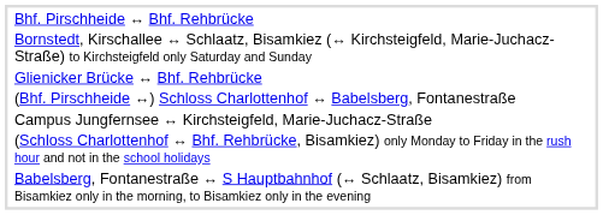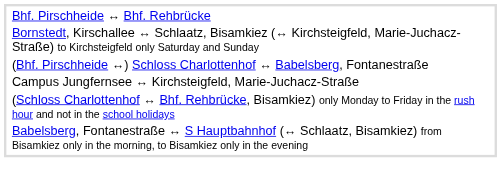 <table border="0" style="border: 3px solid gainsboro; ">
 <tr>
 <td></td>
 <td><a href='#'>Bhf. Pirschheide</a> ↔ <a href='#'>Bhf. Rehbrücke</a></td>
 </tr>
 <tr>
 <td></td>
 <td><a href='#'>Bornstedt</a>, Kirschallee ↔ Schlaatz, Bisamkiez (↔ Kirchsteigfeld, Marie-Juchacz-Straße) <small>to Kirchsteigfeld only Saturday and Sunday</small></td>
-</tr>
-<tr>
-<td></td>
-<td><a href='#'>Glienicker Brücke</a> ↔ <a href='#'>Bhf. Rehbrücke</a></td>
 </tr>
 <tr>
 <td></td>
 <td>(<a href='#'>Bhf. Pirschheide</a> ↔) <a href='#'>Schloss Charlottenhof</a> ↔ <a href='#'>Babelsberg</a>, Fontanestraße</td>
 </tr>
 <tr>
 <td></td>
 <td>Campus Jungfernsee ↔ Kirchsteigfeld, Marie-Juchacz-Straße</td>
 </tr>
 <tr>
 <td></td>
 <td>(<a href='#'>Schloss Charlottenhof</a> ↔ <a href='#'>Bhf. Rehbrücke</a>, Bisamkiez) <small>only Monday to Friday in the <a href='#'>rush hour</a> and not in the <a href='#'>school holidays</a></small></td>
 </tr>
 <tr>
 <td></td>
 <td><a href='#'>Babelsberg</a>, Fontanestraße ↔ <a href='#'>S Hauptbahnhof</a> (↔ Schlaatz, Bisamkiez) <small>from Bisamkiez only in the morning, to Bisamkiez only in the evening</small></td>
 </tr>
 </table>
